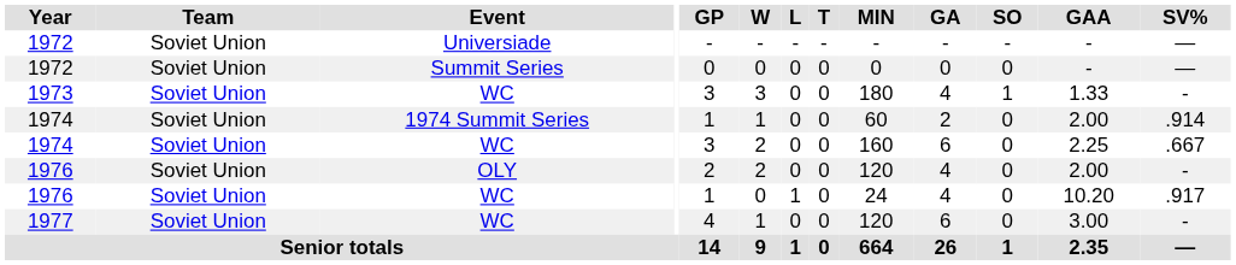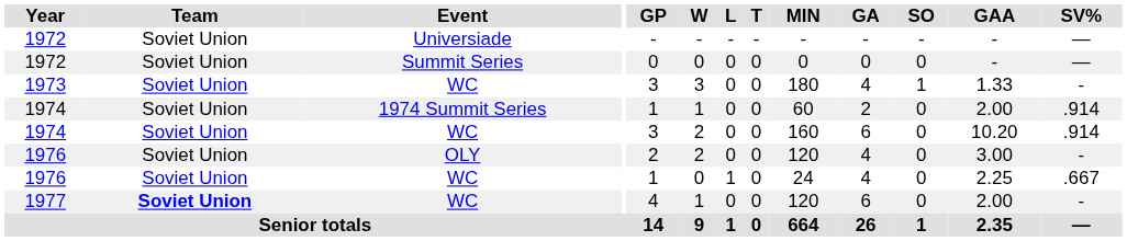 <table border="0" cellpadding="1" cellspacing="0" ID="Table3" style="text-align:center; width:60em">
 <tr ALIGN="center" bgcolor="#e0e0e0">
 <th>Year</th>
 <th>Team</th>
 <th>Event</th>
 <th rowspan="99" bgcolor="#ffffff"></th>
 <th>GP</th>
 <th>W</th>
 <th>L</th>
 <th>T</th>
 <th>MIN</th>
 <th>GA</th>
 <th>SO</th>
 <th>GAA</th>
 <th>SV%</th>
 </tr>
 <tr>
 <td><a href='#'>1972</a></td>
 <td>Soviet Union</td>
 <td><a href='#'>Universiade</a></td>
 <td>-</td>
 <td>-</td>
 <td>-</td>
 <td>-</td>
 <td>-</td>
 <td>-</td>
 <td>-</td>
 <td>-</td>
 <td>—</td>
 </tr>
 <tr bgcolor="#f0f0f0">
 <td>1972</td>
 <td>Soviet Union</td>
 <td><a href='#'>Summit Series</a></td>
 <td>0</td>
 <td>0</td>
 <td>0</td>
 <td>0</td>
 <td>0</td>
 <td>0</td>
 <td>0</td>
 <td>-</td>
 <td>—</td>
 </tr>
 <tr>
 <td><a href='#'>1973</a></td>
 <td><a href='#'>Soviet Union</a></td>
 <td><a href='#'>WC</a></td>
 <td>3</td>
 <td>3</td>
 <td>0</td>
 <td>0</td>
 <td>180</td>
 <td>4</td>
 <td>1</td>
 <td>1.33</td>
 <td>-</td>
 </tr>
 <tr bgcolor="#f0f0f0">
 <td>1974</td>
 <td>Soviet Union</td>
 <td><a href='#'>1974 Summit Series</a></td>
 <td>1</td>
 <td>1</td>
 <td>0</td>
 <td>0</td>
 <td>60</td>
 <td>2</td>
 <td>0</td>
 <td>2.00</td>
 <td>.914</td>
 </tr>
 <tr>
 <td><a href='#'>1974</a></td>
 <td><a href='#'>Soviet Union</a></td>
 <td><a href='#'>WC</a></td>
 <td>3</td>
 <td>2</td>
 <td>0</td>
 <td>0</td>
 <td>160</td>
 <td>6</td>
 <td>0</td>
-<td>2.25</td>
-<td>.667</td>
+<td>10.20</td>
+<td>.914</td>
 </tr>
 <tr bgcolor="#f0f0f0">
 <td><a href='#'>1976</a></td>
 <td>Soviet Union</td>
 <td><a href='#'>OLY</a></td>
 <td>2</td>
 <td>2</td>
 <td>0</td>
 <td>0</td>
 <td>120</td>
 <td>4</td>
 <td>0</td>
-<td>2.00</td>
+<td>3.00</td>
 <td>-</td>
 </tr>
 <tr>
 <td><a href='#'>1976</a></td>
 <td><a href='#'>Soviet Union</a></td>
 <td><a href='#'>WC</a></td>
 <td>1</td>
 <td>0</td>
 <td>1</td>
 <td>0</td>
 <td>24</td>
 <td>4</td>
 <td>0</td>
-<td>10.20</td>
-<td>.917</td>
+<td>2.25</td>
+<td>.667</td>
 </tr>
 <tr bgcolor="#f0f0f0">
 <td><a href='#'>1977</a></td>
-<td><a href='#'>Soviet Union</a></td>
+<td><strong><a href='#'>Soviet Union</a></strong></td>
 <td><a href='#'>WC</a></td>
 <td>4</td>
 <td>1</td>
 <td>0</td>
 <td>0</td>
 <td>120</td>
 <td>6</td>
 <td>0</td>
-<td>3.00</td>
+<td>2.00</td>
 <td>-</td>
 </tr>
 <tr bgcolor="#e0e0e0">
 <th colspan=4>Senior totals</th>
 <th>14</th>
 <th>9</th>
 <th>1</th>
 <th>0</th>
 <th>664</th>
 <th>26</th>
 <th>1</th>
 <th>2.35</th>
 <th>—</th>
 </tr>
 </table>
